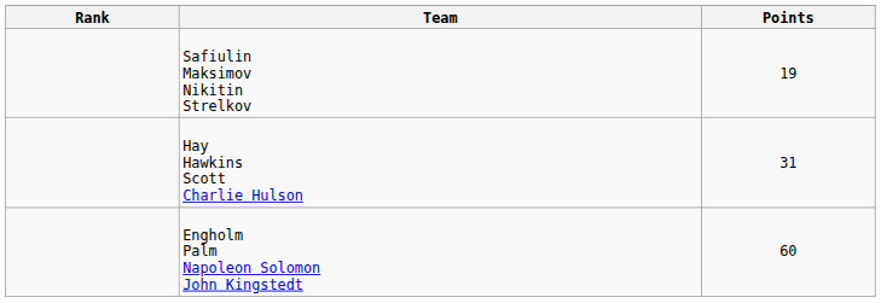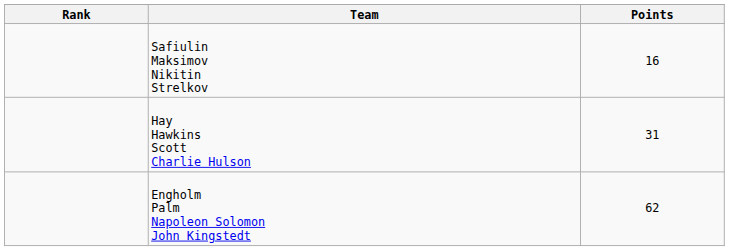 <table class="wikitable" style="text-align:center;" width="50%">
 <tr>
 </tr>
 <tr>
 <th width=10%>Rank</th>
 <th width=30%>Team</th>
 <th width=10%>Points</th>
 </tr>
 <tr>
 <td></td>
 <td align="left"><br>Safiulin<br>Maksimov<br>Nikitin<br>Strelkov</td>
-<td>19</td>
+<td>16</td>
 </tr>
 <tr>
 <td></td>
 <td align="left"><br>Hay<br>Hawkins<br>Scott<br><a href='#'>Charlie Hulson</a></td>
 <td>31</td>
 </tr>
 <tr>
 <td></td>
 <td align="left"><br>Engholm<br>Palm<br><a href='#'>Napoleon Solomon</a><br><a href='#'>John Kingstedt</a></td>
-<td>60</td>
+<td>62</td>
 </tr>
 </table>
